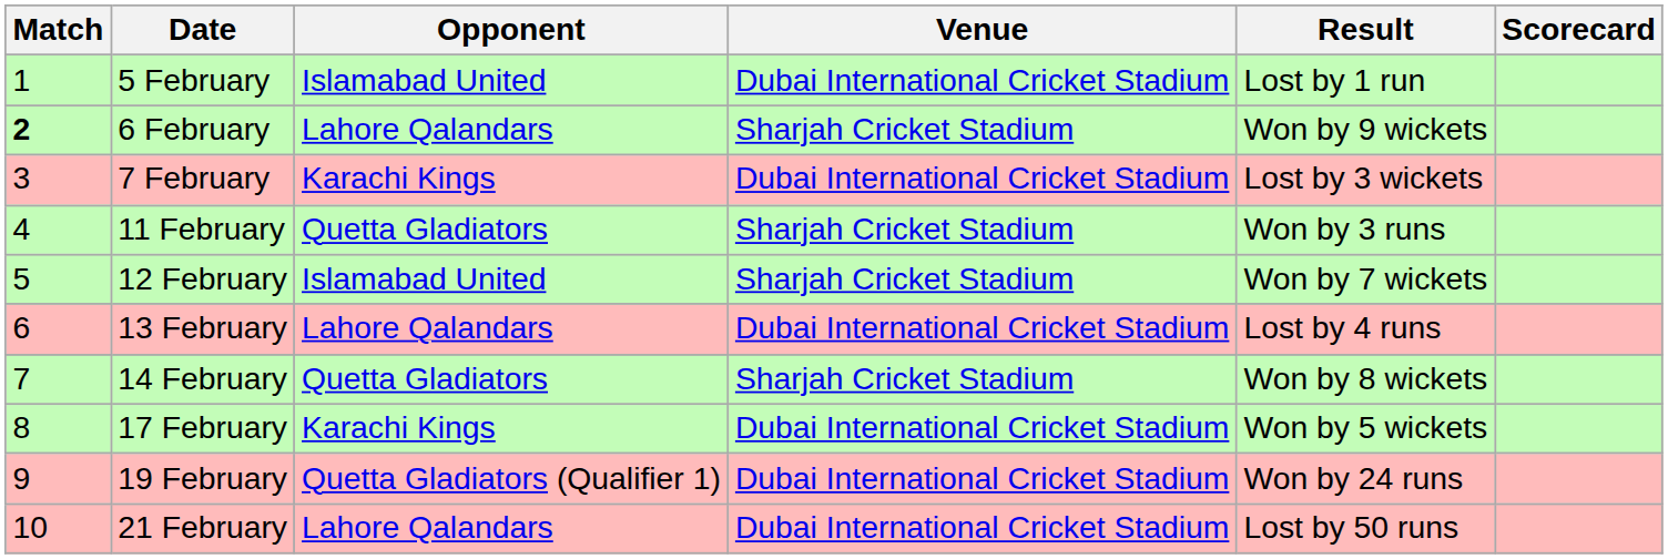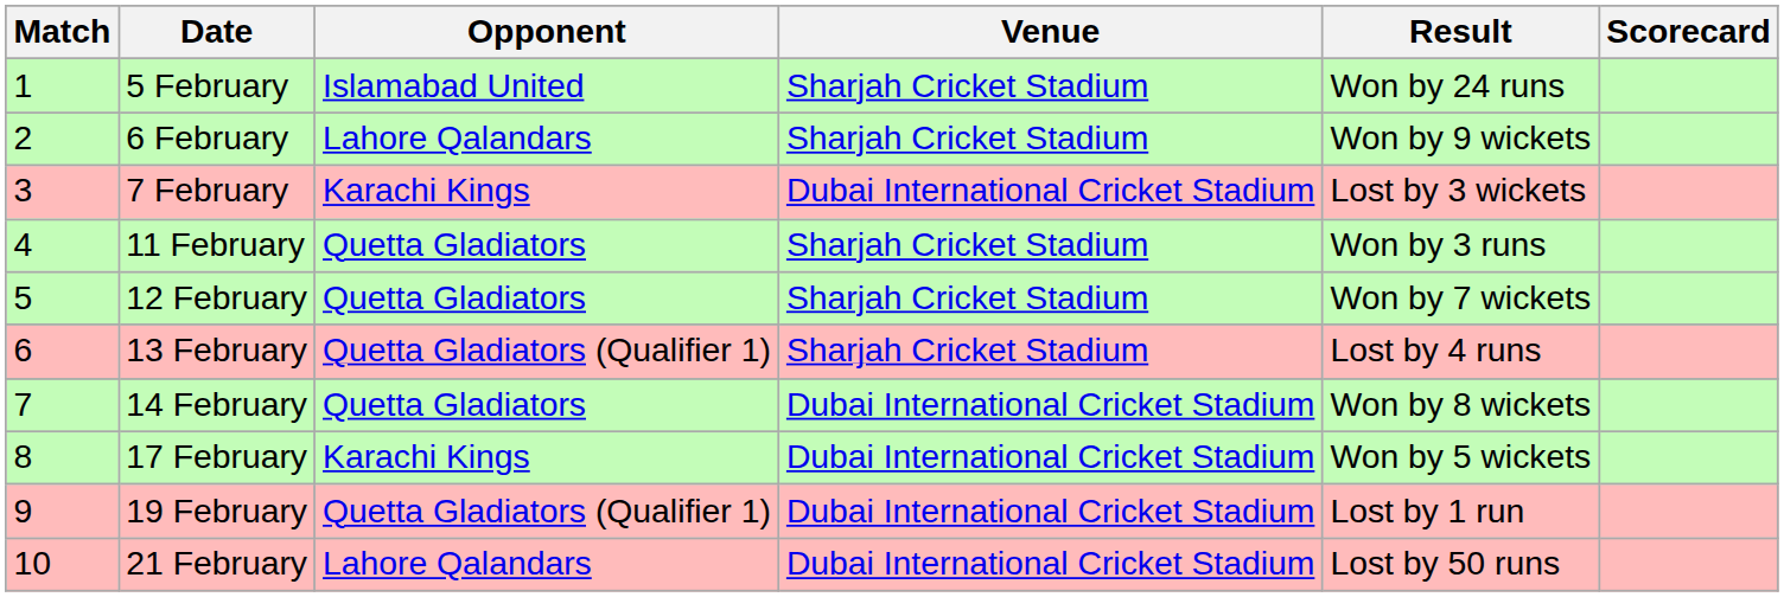 <table class="wikitable">
 <tr>
 <th>Match</th>
 <th>Date</th>
 <th>Opponent</th>
 <th>Venue</th>
 <th>Result</th>
 <th>Scorecard</th>
 </tr>
 <tr style="background:#c3fdb8;">
 <td>1</td>
 <td>5 February</td>
 <td><a href='#'>Islamabad United</a></td>
-<td><a href='#'>Dubai International Cricket Stadium</a></td>
-<td>Lost by 1 run</td>
+<td><a href='#'>Sharjah Cricket Stadium</a></td>
+<td>Won by 24 runs</td>
 <td></td>
 </tr>
 <tr style="background:#c3fdb8;">
-<td><strong>2</strong></td>
+<td>2</td>
 <td>6 February</td>
 <td><a href='#'>Lahore Qalandars</a></td>
 <td><a href='#'>Sharjah Cricket Stadium</a></td>
 <td>Won by 9 wickets</td>
 <td></td>
 </tr>
 <tr style="background:#fbb;">
 <td>3</td>
 <td>7 February</td>
 <td><a href='#'>Karachi Kings</a></td>
 <td><a href='#'>Dubai International Cricket Stadium</a></td>
 <td>Lost by 3 wickets</td>
 <td></td>
 </tr>
 <tr style="background:#c3fdb8;">
 <td>4</td>
 <td>11 February</td>
 <td><a href='#'>Quetta Gladiators</a></td>
 <td><a href='#'>Sharjah Cricket Stadium</a></td>
 <td>Won by 3 runs</td>
 <td></td>
 </tr>
 <tr style="background:#c3fdb8;">
 <td>5</td>
 <td>12 February</td>
-<td><a href='#'>Islamabad United</a></td>
+<td><a href='#'>Quetta Gladiators</a></td>
 <td><a href='#'>Sharjah Cricket Stadium</a></td>
 <td>Won by 7 wickets</td>
 <td></td>
 </tr>
 <tr style="background:#fbb;">
 <td>6</td>
 <td>13 February</td>
-<td><a href='#'>Lahore Qalandars</a></td>
-<td><a href='#'>Dubai International Cricket Stadium</a></td>
+<td><a href='#'>Quetta Gladiators</a> (Qualifier 1)</td>
+<td><a href='#'>Sharjah Cricket Stadium</a></td>
 <td>Lost by 4 runs</td>
 <td></td>
 </tr>
 <tr style="background:#c3fdb8;">
 <td>7</td>
 <td>14 February</td>
 <td><a href='#'>Quetta Gladiators</a></td>
-<td><a href='#'>Sharjah Cricket Stadium</a></td>
+<td><a href='#'>Dubai International Cricket Stadium</a></td>
 <td>Won by 8 wickets</td>
 <td></td>
 </tr>
 <tr style="background:#c3fdb8;">
 <td>8</td>
 <td>17 February</td>
 <td><a href='#'>Karachi Kings</a></td>
 <td><a href='#'>Dubai International Cricket Stadium</a></td>
 <td>Won by 5 wickets</td>
 <td></td>
 </tr>
 <tr style="background:#fbb;">
 <td>9</td>
 <td>19 February</td>
 <td><a href='#'>Quetta Gladiators</a> (Qualifier 1)</td>
 <td><a href='#'>Dubai International Cricket Stadium</a></td>
-<td>Won by 24 runs</td>
+<td>Lost by 1 run</td>
 <td></td>
 </tr>
 <tr style="background:#fbb;">
 <td>10</td>
 <td>21 February</td>
 <td><a href='#'>Lahore Qalandars</a></td>
 <td><a href='#'>Dubai International Cricket Stadium</a></td>
 <td>Lost by 50 runs</td>
 <td></td>
 </tr>
 </table>
